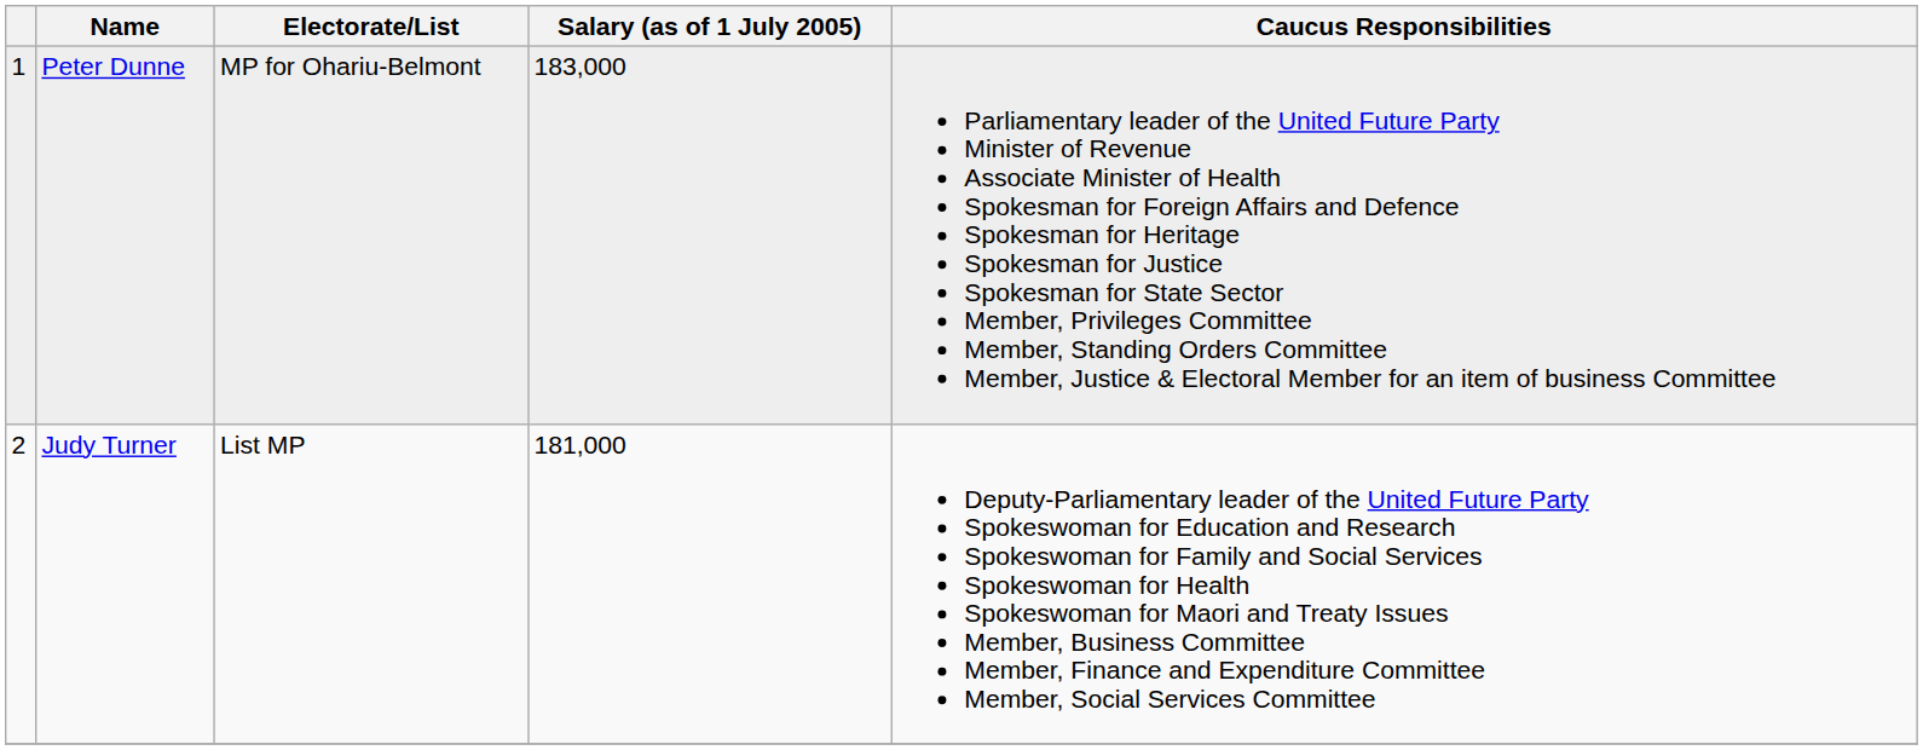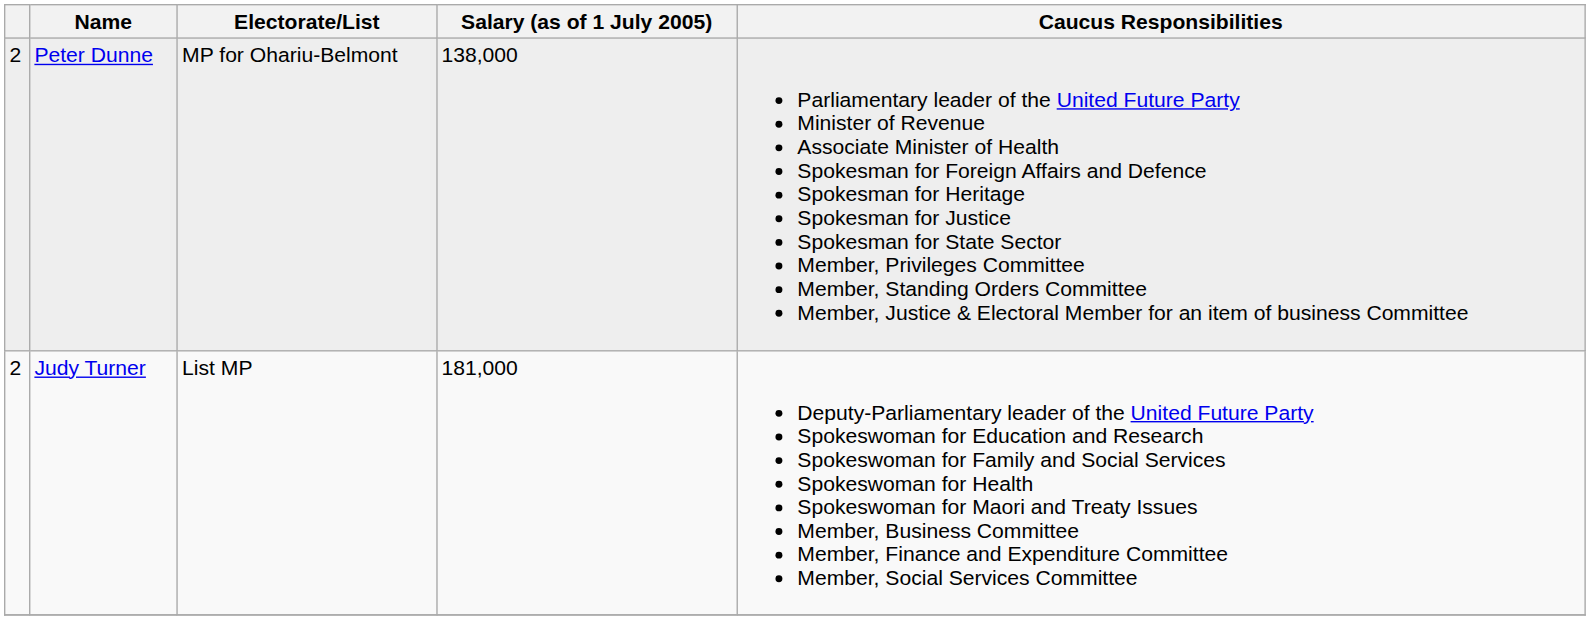 <table class="wikitable" style="font-size: 95%;" width=90%">
 <tr style="vertical-align: top;">
 <th bgcolor=></th>
 <th>Name</th>
 <th>Electorate/List</th>
 <th>Salary (as of 1 July 2005)</th>
 <th>Caucus Responsibilities</th>
 </tr>
 <tr style="vertical-align: top; background:#EEEEEE;">
-<td>1</td>
+<td>2</td>
 <td><a href='#'>Peter Dunne</a></td>
 <td>MP for Ohariu-Belmont</td>
-<td>183,000</td>
+<td>138,000</td>
 <td><br><ul><li>Parliamentary leader of the <a href='#'>United Future Party</a></li><li>Minister of Revenue</li><li>Associate Minister of Health</li><li>Spokesman for Foreign Affairs and Defence</li><li>Spokesman for Heritage</li><li>Spokesman for Justice</li><li>Spokesman for State Sector</li><li>Member, Privileges Committee</li><li>Member, Standing Orders Committee</li><li>Member, Justice & Electoral Member for an item of business Committee</li></ul></td>
 </tr>
 <tr style="vertical-align: top;">
 <td>2</td>
 <td><a href='#'>Judy Turner</a></td>
 <td>List MP</td>
 <td>181,000</td>
 <td><br><ul><li>Deputy-Parliamentary leader of the <a href='#'>United Future Party</a></li><li>Spokeswoman for Education and Research</li><li>Spokeswoman for Family and Social Services</li><li>Spokeswoman for Health</li><li>Spokeswoman for Maori and Treaty Issues</li><li>Member, Business Committee</li><li>Member, Finance and Expenditure Committee</li><li>Member, Social Services Committee</li></ul></td>
 </tr>
 <tr>
 </tr>
 </table>
